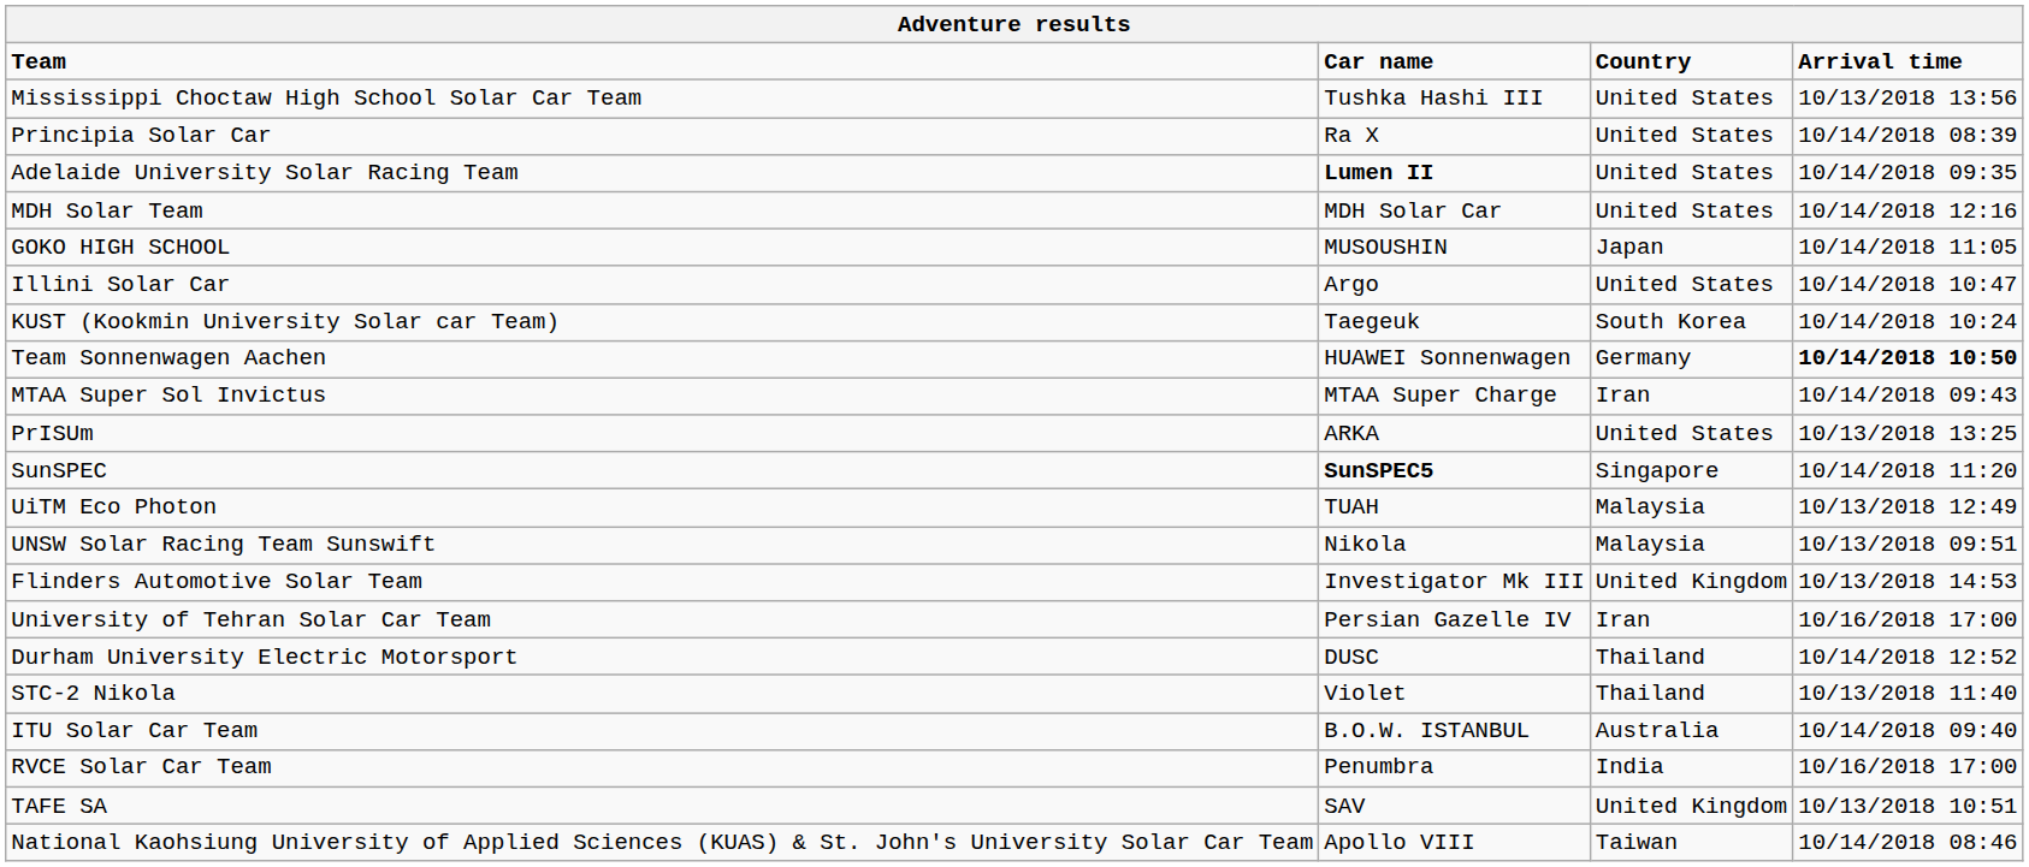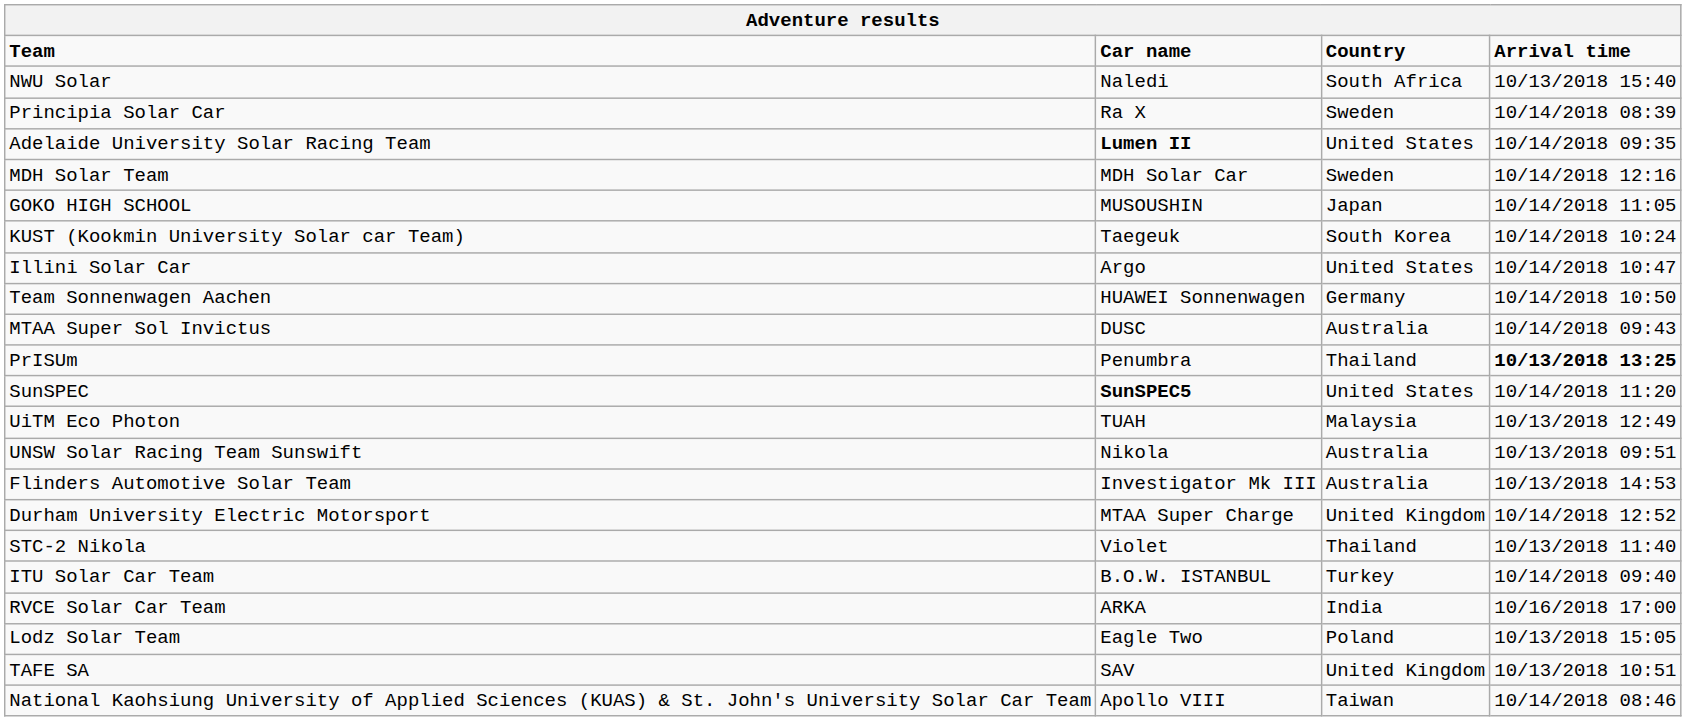 <table class="wikitable collapsible collapsed" style="min-width:50em;">
 <tr>
 <th colspan=4>Adventure results</th>
 </tr>
 <tr>
 <td><strong>Team</strong></td>
 <td><strong>Car name</strong></td>
 <td><strong>Country</strong></td>
 <td><strong>Arrival time</strong></td>
 </tr>
 <tr>
-<td>Mississippi Choctaw High School Solar Car Team</td>
-<td>Tushka Hashi III</td>
-<td>United States</td>
-<td>10/13/2018 13:56</td>
+<td>NWU Solar</td>
+<td>Naledi</td>
+<td>South Africa</td>
+<td>10/13/2018 15:40</td>
 </tr>
 <tr>
 <td>Principia Solar Car</td>
 <td>Ra X</td>
-<td>United States</td>
+<td>Sweden</td>
 <td>10/14/2018 08:39</td>
 </tr>
 <tr>
 <td>Adelaide University Solar Racing Team</td>
 <td><strong>Lumen II</strong></td>
 <td>United States</td>
 <td>10/14/2018 09:35</td>
 </tr>
 <tr>
 <td>MDH Solar Team</td>
 <td>MDH Solar Car</td>
-<td>United States</td>
+<td>Sweden</td>
 <td>10/14/2018 12:16</td>
 </tr>
 <tr>
 <td>GOKO HIGH SCHOOL</td>
 <td>MUSOUSHIN</td>
 <td>Japan</td>
 <td>10/14/2018 11:05</td>
 </tr>
 <tr>
+<td>KUST (Kookmin University Solar car Team)</td>
+<td>Taegeuk</td>
+<td>South Korea</td>
+<td>10/14/2018 10:24</td>
+</tr>
+<tr>
 <td>Illini Solar Car</td>
 <td>Argo</td>
 <td>United States</td>
 <td>10/14/2018 10:47</td>
 </tr>
 <tr>
-<td>KUST (Kookmin University Solar car Team)</td>
-<td>Taegeuk</td>
-<td>South Korea</td>
-<td>10/14/2018 10:24</td>
-</tr>
-<tr>
 <td>Team Sonnenwagen Aachen</td>
 <td>HUAWEI Sonnenwagen</td>
 <td>Germany</td>
-<td><strong>10/14/2018 10:50</strong></td>
+<td>10/14/2018 10:50</td>
 </tr>
 <tr>
 <td>MTAA Super Sol Invictus</td>
-<td>MTAA Super Charge</td>
-<td>Iran</td>
+<td>DUSC</td>
+<td>Australia</td>
 <td>10/14/2018 09:43</td>
 </tr>
 <tr>
 <td>PrISUm</td>
-<td>ARKA</td>
-<td>United States</td>
-<td>10/13/2018 13:25</td>
+<td>Penumbra</td>
+<td>Thailand</td>
+<td><strong>10/13/2018 13:25</strong></td>
 </tr>
 <tr>
 <td>SunSPEC</td>
 <td><strong>SunSPEC5</strong></td>
-<td>Singapore</td>
+<td>United States</td>
 <td>10/14/2018 11:20</td>
 </tr>
 <tr>
 <td>UiTM Eco Photon</td>
 <td>TUAH</td>
 <td>Malaysia</td>
 <td>10/13/2018 12:49</td>
 </tr>
 <tr>
 <td>UNSW Solar Racing Team Sunswift</td>
 <td>Nikola</td>
-<td>Malaysia</td>
+<td>Australia</td>
 <td>10/13/2018 09:51</td>
 </tr>
 <tr>
 <td>Flinders Automotive Solar Team</td>
 <td>Investigator Mk III</td>
-<td>United Kingdom</td>
+<td>Australia</td>
 <td>10/13/2018 14:53</td>
 </tr>
 <tr>
-<td>University of Tehran Solar Car Team</td>
-<td>Persian Gazelle IV</td>
-<td>Iran</td>
-<td>10/16/2018 17:00</td>
-</tr>
-<tr>
 <td>Durham University Electric Motorsport</td>
-<td>DUSC</td>
-<td>Thailand</td>
+<td>MTAA Super Charge</td>
+<td>United Kingdom</td>
 <td>10/14/2018 12:52</td>
 </tr>
 <tr>
 <td>STC-2 Nikola</td>
 <td>Violet</td>
 <td>Thailand</td>
 <td>10/13/2018 11:40</td>
 </tr>
 <tr>
 <td>ITU Solar Car Team</td>
 <td>B.O.W. ISTANBUL</td>
-<td>Australia</td>
+<td>Turkey</td>
 <td>10/14/2018 09:40</td>
 </tr>
 <tr>
 <td>RVCE Solar Car Team</td>
-<td>Penumbra</td>
+<td>ARKA</td>
 <td>India</td>
 <td>10/16/2018 17:00</td>
+</tr>
+<tr>
+<td>Lodz Solar Team</td>
+<td>Eagle Two</td>
+<td>Poland</td>
+<td>10/13/2018 15:05</td>
 </tr>
 <tr>
 <td>TAFE SA</td>
 <td>SAV</td>
 <td>United Kingdom</td>
 <td>10/13/2018 10:51</td>
 </tr>
 <tr>
 <td>National Kaohsiung University of Applied Sciences (KUAS) & St. John's University Solar Car Team</td>
 <td>Apollo VIII</td>
 <td>Taiwan</td>
 <td>10/14/2018 08:46</td>
 </tr>
 </table>
